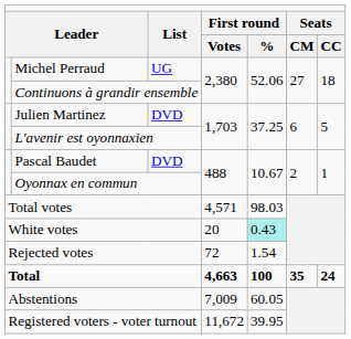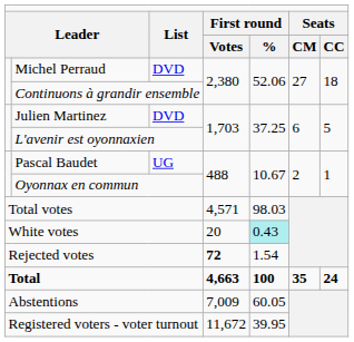 <table class="wikitable">
 <tr>
 <td colspan="7"></td>
 </tr>
 <tr>
 <th colspan="2" rowspan="2">Leader</th>
 <th rowspan="2">List</th>
 <th colspan="2">First round</th>
 <th colspan="2">Seats</th>
 </tr>
 <tr>
 <th>Votes</th>
 <th>%</th>
 <th>CM</th>
 <th>CC</th>
 </tr>
 <tr>
 <td rowspan="2" bgcolor=></td>
 <td>Michel Perraud</td>
-<td><a href='#'>UG</a></td>
+<td><a href='#'>DVD</a></td>
 <td rowspan="2">2,380</td>
 <td rowspan="2">52.06</td>
 <td rowspan="2">27</td>
 <td rowspan="2">18</td>
 </tr>
 <tr>
 <td colspan="2"><em>Continuons à grandir ensemble</em></td>
 </tr>
 <tr>
 <td rowspan="2" bgcolor=></td>
 <td>Julien Martinez</td>
 <td><a href='#'>DVD</a></td>
 <td rowspan="2">1,703</td>
 <td rowspan="2">37.25</td>
 <td rowspan="2">6</td>
 <td rowspan="2">5</td>
 </tr>
 <tr>
 <td colspan="2"><em>L'avenir est oyonnaxien</em></td>
 </tr>
 <tr>
 <td rowspan="2" bgcolor=></td>
 <td>Pascal Baudet</td>
-<td><a href='#'>DVD</a></td>
+<td><a href='#'>UG</a></td>
 <td rowspan="2">488</td>
 <td rowspan="2">10.67</td>
 <td rowspan="2">2</td>
 <td rowspan="2">1</td>
 </tr>
 <tr>
 <td colspan="2"><em>Oyonnax en commun</em></td>
 </tr>
 <tr>
 <td colspan="3">Total votes</td>
 <td>4,571</td>
 <td>98.03</td>
 <th colspan="2" rowspan="3"></th>
 </tr>
 <tr>
 <td colspan="3">White votes</td>
 <td>20</td>
 <td style="background: paleturquoise;">0.43</td>
 </tr>
 <tr>
 <td colspan="3">Rejected votes</td>
-<td>72</td>
+<td><strong>72</strong></td>
 <td>1.54</td>
 </tr>
 <tr>
 <td colspan="3"><strong>Total</strong></td>
 <td><strong>4,663</strong></td>
 <td><strong>100</strong></td>
 <td><strong>35</strong></td>
 <td><strong>24</strong></td>
 </tr>
 <tr>
 <td colspan="3">Abstentions</td>
 <td>7,009</td>
 <td>60.05</td>
 <th colspan="2" rowspan="2"></th>
 </tr>
 <tr>
 <td colspan="3">Registered voters - voter turnout</td>
 <td>11,672</td>
 <td>39.95</td>
 </tr>
 </table>
